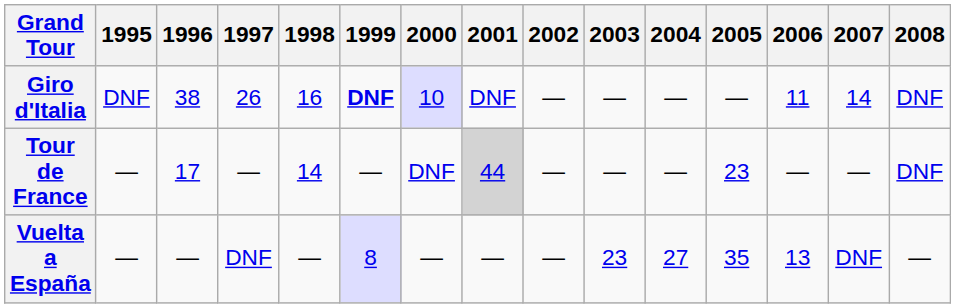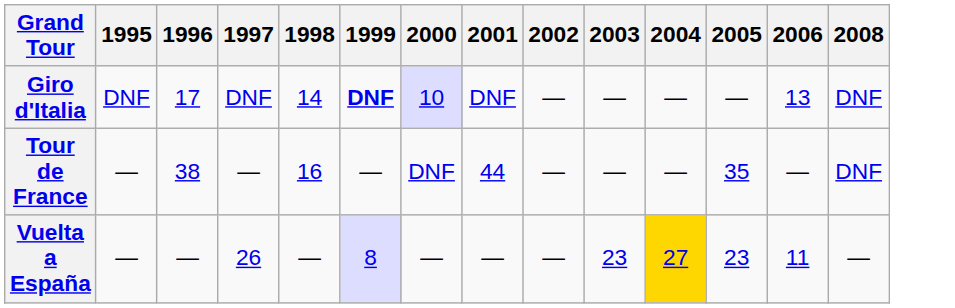 <table class="wikitable plainrowheaders">
 <tr>
 <th scope="col"><a href='#'>Grand Tour</a></th>
 <th scope="col">1995</th>
 <th scope="col">1996</th>
 <th scope="col">1997</th>
 <th scope="col">1998</th>
 <th scope="col">1999</th>
 <th scope="col">2000</th>
 <th scope="col">2001</th>
 <th scope="col">2002</th>
 <th scope="col">2003</th>
 <th scope="col">2004</th>
 <th scope="col">2005</th>
 <th scope="col">2006</th>
-<th scope="col">2007</th>
 <th scope="col">2008</th>
 </tr>
 <tr style="text-align:center;">
 <th scope="row"> <a href='#'>Giro d'Italia</a></th>
 <td style="text-align:center;"><a href='#'>DNF</a></td>
-<td style="text-align:center;"><a href='#'>38</a></td>
-<td style="text-align:center;"><a href='#'>26</a></td>
-<td style="text-align:center;"><a href='#'>16</a></td>
+<td style="text-align:center;"><a href='#'>17</a></td>
+<td style="text-align:center;"><a href='#'>DNF</a></td>
+<td style="text-align:center;"><a href='#'>14</a></td>
 <td style="text-align:center;"><strong><a href='#'>DNF</a></strong></td>
 <td style="text-align:center;background:#ddf;"><a href='#'>10</a></td>
 <td style="text-align:center;"><a href='#'>DNF</a></td>
 <td>—</td>
 <td>—</td>
 <td>—</td>
 <td>—</td>
-<td style="text-align:center;"><a href='#'>11</a></td>
-<td style="text-align:center;"><a href='#'>14</a></td>
+<td style="text-align:center;"><a href='#'>13</a></td>
 <td style="text-align:center;"><a href='#'>DNF</a></td>
 </tr>
 <tr style="text-align:center;">
 <th scope="row"> <a href='#'>Tour de France</a></th>
 <td>—</td>
-<td style="text-align:center;"><a href='#'>17</a></td>
+<td style="text-align:center;"><a href='#'>38</a></td>
 <td>—</td>
-<td style="text-align:center;"><a href='#'>14</a></td>
+<td style="text-align:center;"><a href='#'>16</a></td>
 <td>—</td>
 <td style="text-align:center;"><a href='#'>DNF</a></td>
-<td style="background: lightgrey; text-align:center;"><a href='#'>44</a></td>
+<td style="text-align:center;"><a href='#'>44</a></td>
 <td>—</td>
 <td>—</td>
 <td>—</td>
-<td style="text-align:center;"><a href='#'>23</a></td>
-<td>—</td>
+<td style="text-align:center;"><a href='#'>35</a></td>
 <td>—</td>
 <td style="text-align:center;"><a href='#'>DNF</a></td>
 </tr>
 <tr style="text-align:center;">
 <th scope="row"> <a href='#'>Vuelta a España</a></th>
 <td>—</td>
 <td>—</td>
-<td style="text-align:center;"><a href='#'>DNF</a></td>
+<td style="text-align:center;"><a href='#'>26</a></td>
 <td>—</td>
 <td style="text-align:center;background:#ddf;"><a href='#'>8</a></td>
 <td>—</td>
 <td>—</td>
 <td>—</td>
 <td style="text-align:center;"><a href='#'>23</a></td>
-<td style="text-align:center;"><a href='#'>27</a></td>
-<td style="text-align:center;"><a href='#'>35</a></td>
-<td style="text-align:center;"><a href='#'>13</a></td>
-<td style="text-align:center;"><a href='#'>DNF</a></td>
+<td style="background: gold; text-align:center;"><a href='#'>27</a></td>
+<td style="text-align:center;"><a href='#'>23</a></td>
+<td style="text-align:center;"><a href='#'>11</a></td>
 <td>—</td>
 </tr>
 </table>
